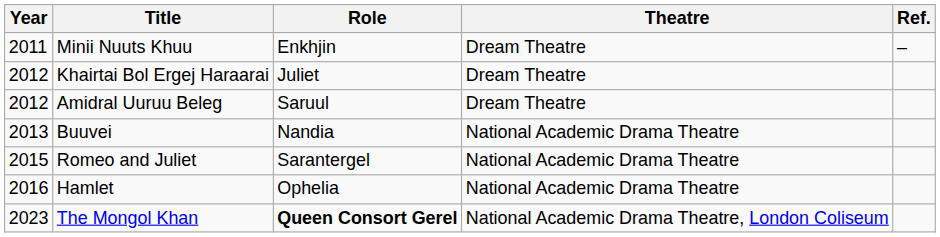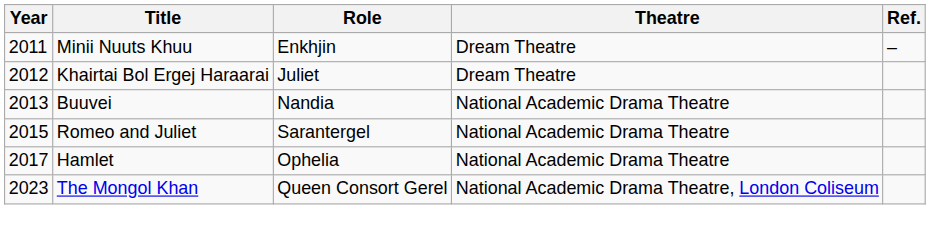 <table class="wikitable">
 <tr>
 <th>Year</th>
 <th>Title</th>
 <th>Role</th>
 <th>Theatre</th>
 <th><abbr>Ref.</abbr></th>
 </tr>
 <tr>
 <td>2011</td>
 <td>Minii Nuuts Khuu</td>
 <td>Enkhjin</td>
 <td>Dream Theatre</td>
 <td>–</td>
 </tr>
 <tr>
 <td>2012</td>
 <td>Khairtai Bol Ergej Haraarai</td>
 <td>Juliet</td>
 <td>Dream Theatre</td>
 <td></td>
 </tr>
 <tr>
-<td>2012</td>
-<td>Amidral Uuruu Beleg</td>
-<td>Saruul</td>
-<td>Dream Theatre</td>
-<td></td>
-</tr>
-<tr>
 <td>2013</td>
 <td>Buuvei</td>
 <td>Nandia</td>
 <td>National Academic Drama Theatre</td>
 <td></td>
 </tr>
 <tr>
 <td>2015</td>
 <td>Romeo and Juliet</td>
 <td>Sarantergel</td>
 <td>National Academic Drama Theatre</td>
 <td></td>
 </tr>
 <tr>
-<td>2016</td>
+<td>2017</td>
 <td>Hamlet</td>
 <td>Ophelia</td>
 <td>National Academic Drama Theatre</td>
 <td></td>
 </tr>
 <tr>
 <td>2023</td>
 <td><a href='#'>The Mongol Khan</a></td>
-<td><strong>Queen Consort Gerel</strong></td>
+<td>Queen Consort Gerel</td>
 <td>National Academic Drama Theatre, <a href='#'>London Coliseum</a></td>
 <td></td>
 </tr>
 </table>
